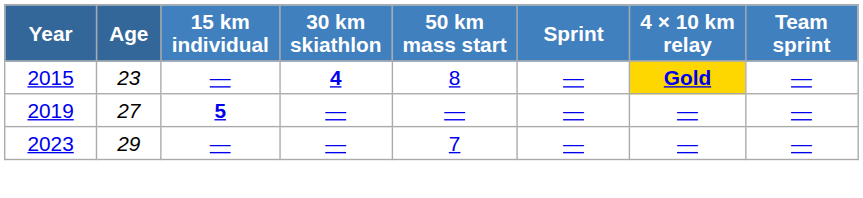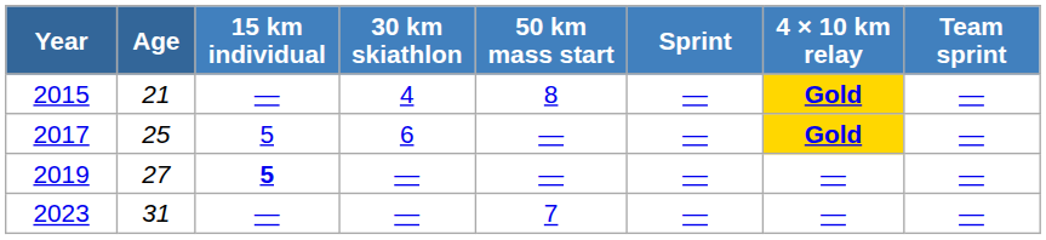 <table class="wikitable" style="font-size:95%; text-align:center; border:grey solid 1px; border-collapse:collapse; background:#ffffff;">
 <tr>
 <th style="background-color:#369; color:white; width:60px;"> Year </th>
 <th style="background-color:#369; color:white; width:40px;"> Age </th>
 <th style="background-color:#4180be; color:white; width:75px;"> 15 km <br> individual </th>
 <th style="background-color:#4180be; color:white; width:75px;"> 30 km <br> skiathlon </th>
 <th style="background-color:#4180be; color:white; width:75px;"> 50 km <br> mass start </th>
 <th style="background-color:#4180be; color:white; width:75px;"> Sprint </th>
 <th style="background-color:#4180be; color:white; width:75px;"> 4 × 10 km <br> relay </th>
 <th style="background-color:#4180be; color:white; width:75px;"> Team <br> sprint </th>
 </tr>
 <tr>
 <td><a href='#'>2015</a></td>
-<td><em>23</em></td>
+<td><em>21</em></td>
 <td><a href='#'>—</a></td>
-<td><strong><a href='#'>4</a></strong></td>
+<td><a href='#'>4</a></td>
 <td><a href='#'>8</a></td>
+<td><a href='#'>—</a></td>
+<td bgcolor=gold><a href='#'><strong>Gold</strong></a></td>
+<td><a href='#'>—</a></td>
+</tr>
+<tr>
+<td><a href='#'>2017</a></td>
+<td><em>25</em></td>
+<td><a href='#'>5</a></td>
+<td><a href='#'>6</a></td>
+<td><a href='#'>—</a></td>
 <td><a href='#'>—</a></td>
 <td bgcolor=gold><a href='#'><strong>Gold</strong></a></td>
 <td><a href='#'>—</a></td>
 </tr>
 <tr>
 <td><a href='#'>2019</a></td>
 <td><em>27</em></td>
 <td><strong><a href='#'>5</a></strong></td>
 <td><a href='#'>—</a></td>
 <td><a href='#'>—</a></td>
 <td><a href='#'>—</a></td>
 <td><a href='#'>—</a></td>
 <td><a href='#'>—</a></td>
 </tr>
 <tr>
 <td><a href='#'>2023</a></td>
-<td><em>29</em></td>
+<td><em>31</em></td>
 <td><a href='#'>—</a></td>
 <td><a href='#'>—</a></td>
 <td><a href='#'>7</a></td>
 <td><a href='#'>—</a></td>
 <td><a href='#'>—</a></td>
 <td><a href='#'>—</a></td>
 </tr>
 </table>
